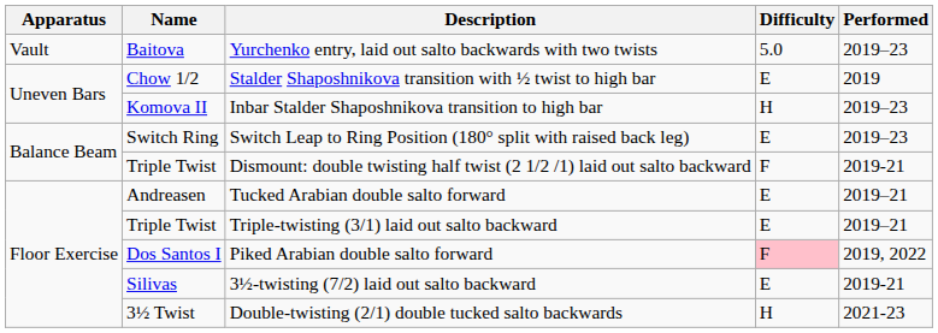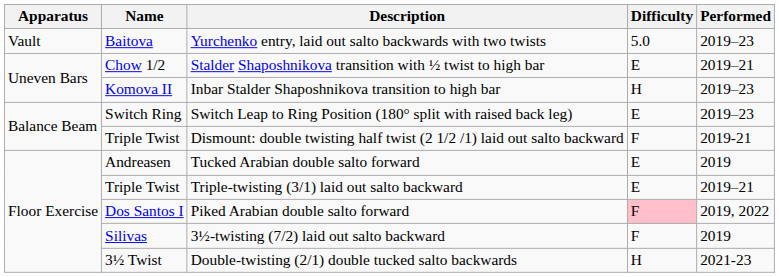 <table class="wikitable">
 <tr>
 <th>Apparatus</th>
 <th>Name</th>
 <th>Description</th>
 <th>Difficulty</th>
 <th>Performed</th>
 </tr>
 <tr>
 <td rowspan="1">Vault</td>
 <td><a href='#'>Baitova</a></td>
 <td><a href='#'>Yurchenko</a> entry, laid out salto backwards with two twists</td>
 <td>5.0</td>
 <td>2019–23</td>
 </tr>
 <tr>
 <td rowspan="2">Uneven Bars</td>
 <td><a href='#'>Chow</a> 1/2</td>
 <td><a href='#'>Stalder</a> <a href='#'>Shaposhnikova</a> transition with ½ twist to high bar</td>
 <td>E</td>
-<td>2019</td>
+<td>2019–21</td>
 </tr>
 <tr>
 <td><a href='#'>Komova II</a></td>
 <td>Inbar Stalder Shaposhnikova transition to high bar</td>
 <td>H</td>
 <td>2019–23</td>
 </tr>
 <tr>
 <td rowspan="2">Balance Beam</td>
 <td>Switch Ring</td>
 <td>Switch Leap to Ring Position (180° split with raised back leg)</td>
 <td>E</td>
 <td>2019–23</td>
 </tr>
 <tr>
 <td>Triple Twist</td>
 <td>Dismount: double twisting half twist (2 1/2 /1) laid out salto backward</td>
 <td>F</td>
 <td>2019-21</td>
 </tr>
 <tr>
 <td rowspan="5">Floor Exercise</td>
 <td>Andreasen</td>
 <td>Tucked Arabian double salto forward</td>
 <td>E</td>
-<td>2019–21</td>
+<td>2019</td>
 </tr>
 <tr>
 <td>Triple Twist</td>
 <td>Triple-twisting (3/1) laid out salto backward</td>
 <td>E</td>
 <td>2019–21</td>
 </tr>
 <tr>
 <td><a href='#'>Dos Santos I</a></td>
 <td>Piked Arabian double salto forward</td>
 <td style="background: pink;">F</td>
 <td>2019, 2022</td>
 </tr>
 <tr>
 <td><a href='#'>Silivas</a></td>
 <td>3½-twisting (7/2) laid out salto backward</td>
-<td>E</td>
-<td>2019-21</td>
+<td>F</td>
+<td>2019</td>
 </tr>
 <tr>
 <td>3½ Twist</td>
 <td>Double-twisting (2/1) double tucked salto backwards</td>
 <td>H</td>
 <td>2021-23</td>
 </tr>
 </table>
